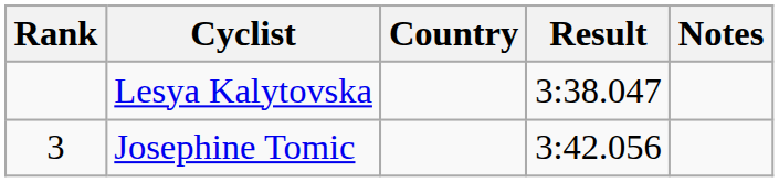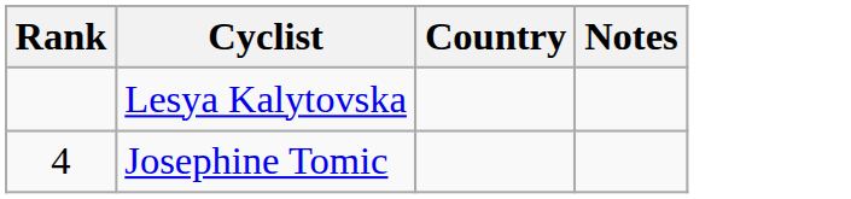 <table class="wikitable sortable" style="text-align:center;">
 <tr>
 <th>Rank</th>
 <th class="unsortable">Cyclist</th>
 <th>Country</th>
-<th>Result</th>
 <th class="unsortable">Notes</th>
 </tr>
 <tr>
 <td></td>
 <td align="left"><a href='#'>Lesya Kalytovska</a></td>
 <td align="left"></td>
-<td>3:38.047</td>
 <td></td>
 </tr>
 <tr>
-<td>3</td>
+<td>4</td>
 <td align="left"><a href='#'>Josephine Tomic</a></td>
 <td align="left"></td>
-<td>3:42.056</td>
 <td></td>
 </tr>
 </table>
